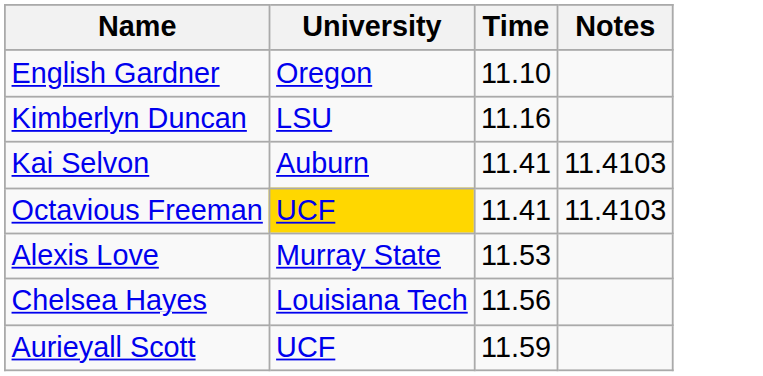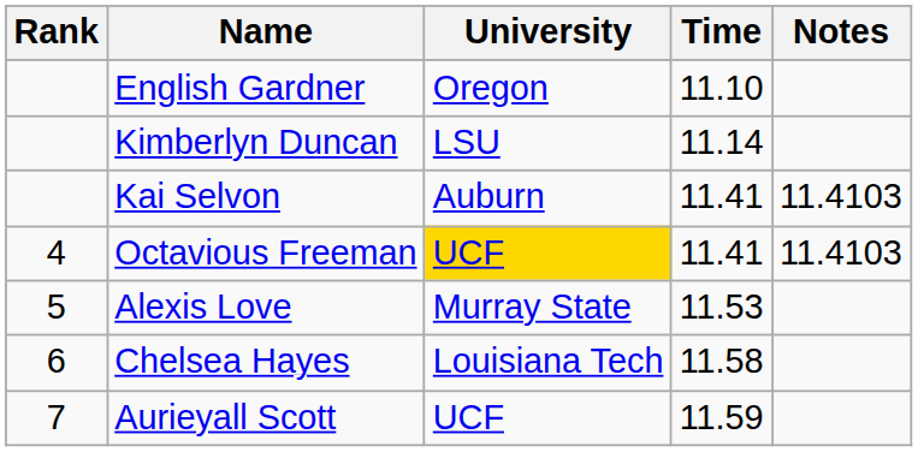 <table class="wikitable sortable" style="text-align:center">
 <tr>
+<th>Rank</th>
 <th>Name</th>
 <th>University</th>
 <th>Time</th>
 <th>Notes</th>
 </tr>
 <tr>
+<td></td>
 <td align=left><a href='#'>English Gardner</a></td>
 <td align=left><a href='#'>Oregon</a></td>
 <td>11.10</td>
 <td></td>
 </tr>
 <tr>
+<td></td>
 <td align=left><a href='#'>Kimberlyn Duncan</a></td>
 <td align=left><a href='#'>LSU</a></td>
-<td>11.16</td>
+<td>11.14</td>
 <td></td>
 </tr>
 <tr>
+<td></td>
 <td align=left><a href='#'>Kai Selvon</a> </td>
 <td align=left><a href='#'>Auburn</a></td>
 <td>11.41</td>
 <td>11.4103</td>
 </tr>
 <tr>
+<td>4</td>
 <td align=left><a href='#'>Octavious Freeman</a></td>
 <td align=left style="background: gold;"><a href='#'>UCF</a></td>
 <td>11.41</td>
 <td>11.4103</td>
 </tr>
 <tr>
+<td>5</td>
 <td align=left><a href='#'>Alexis Love</a></td>
 <td align=left><a href='#'>Murray State</a></td>
 <td>11.53</td>
 <td></td>
 </tr>
 <tr>
+<td>6</td>
 <td align=left><a href='#'>Chelsea Hayes</a></td>
 <td align=left><a href='#'>Louisiana Tech</a></td>
-<td>11.56</td>
+<td>11.58</td>
 <td></td>
 </tr>
 <tr>
+<td>7</td>
 <td align=left><a href='#'>Aurieyall Scott</a></td>
 <td align=left><a href='#'>UCF</a></td>
 <td>11.59</td>
 <td></td>
 </tr>
 </table>
